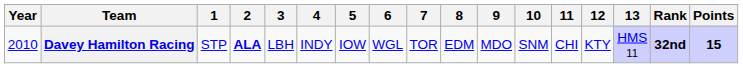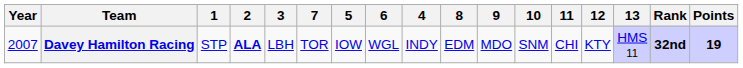 <table class="wikitable" style="text-align:center; font-size:90%">
 <tr>
 <th>Year</th>
 <th>Team</th>
 <th>1</th>
 <th>2</th>
 <th>3</th>
-<th>4</th>
+<th>7</th>
 <th>5</th>
 <th>6</th>
-<th>7</th>
+<th>4</th>
 <th>8</th>
 <th>9</th>
 <th>10</th>
 <th>11</th>
 <th>12</th>
 <th>13</th>
 <th>Rank</th>
 <th>Points</th>
 </tr>
 <tr>
-<td><a href='#'>2010</a></td>
+<td><a href='#'>2007</a></td>
 <th><a href='#'>Davey Hamilton Racing</a></th>
 <td><a href='#'>STP</a></td>
 <td><strong><a href='#'>ALA</a></strong></td>
 <td><a href='#'>LBH</a></td>
-<td><a href='#'>INDY</a></td>
+<td><a href='#'>TOR</a></td>
 <td><a href='#'>IOW</a></td>
 <td><a href='#'>WGL</a></td>
-<td><a href='#'>TOR</a></td>
+<td><a href='#'>INDY</a></td>
 <td><a href='#'>EDM</a></td>
 <td><a href='#'>MDO</a></td>
 <td><a href='#'>SNM</a></td>
 <td><a href='#'>CHI</a></td>
 <td><a href='#'>KTY</a></td>
 <td style="background:#CFCFFF;"><a href='#'>HMS</a><br><small>11</small></td>
 <td style="background:#CFCFFF;"><strong>32nd</strong></td>
-<td style="background:#CFCFFF;"><strong>15</strong></td>
+<td style="background:#CFCFFF;"><strong>19</strong></td>
 </tr>
 </table>
